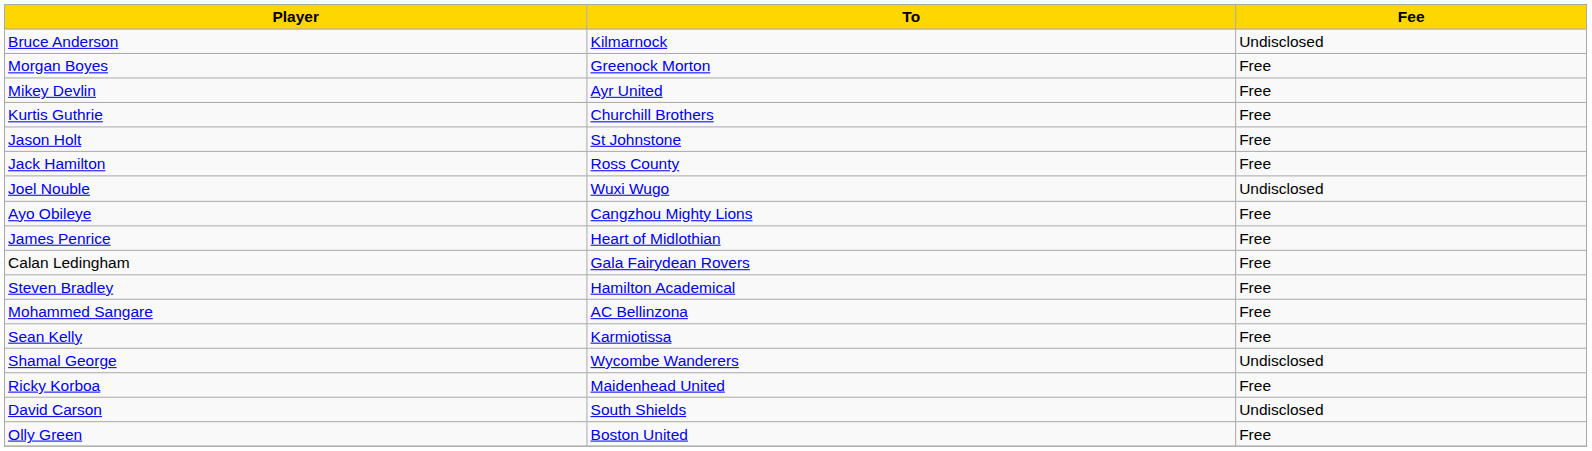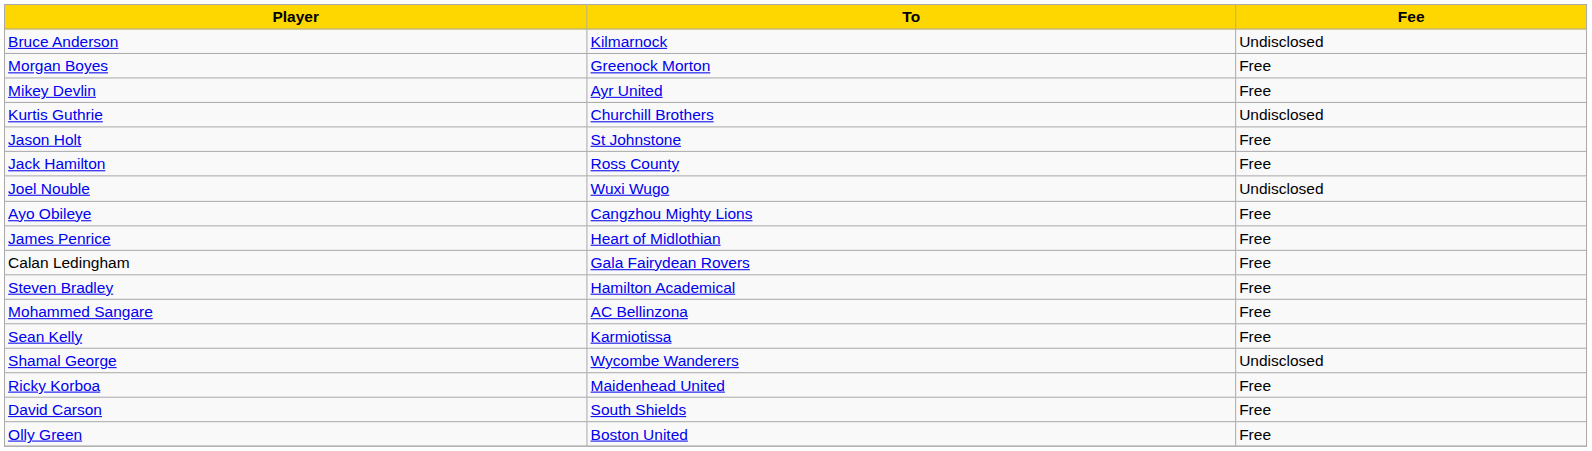 <table class="wikitable" style="text-align:left; font-size:95%;width:98%;">
 <tr>
 <th style="background:gold; color:black;">Player</th>
 <th style="background:gold; color:black;">To</th>
 <th style="background:gold; color:black;">Fee</th>
 </tr>
 <tr>
 <td> <a href='#'>Bruce Anderson</a></td>
 <td> <a href='#'>Kilmarnock</a></td>
 <td>Undisclosed</td>
 </tr>
 <tr>
 <td> <a href='#'>Morgan Boyes</a></td>
 <td> <a href='#'>Greenock Morton</a></td>
 <td>Free</td>
 </tr>
 <tr>
 <td> <a href='#'>Mikey Devlin</a></td>
 <td> <a href='#'>Ayr United</a></td>
 <td>Free</td>
 </tr>
 <tr>
 <td> <a href='#'>Kurtis Guthrie</a></td>
 <td> <a href='#'>Churchill Brothers</a></td>
-<td>Free</td>
+<td>Undisclosed</td>
 </tr>
 <tr>
 <td> <a href='#'>Jason Holt</a></td>
 <td> <a href='#'>St Johnstone</a></td>
 <td>Free</td>
 </tr>
 <tr>
 <td> <a href='#'>Jack Hamilton</a></td>
 <td> <a href='#'>Ross County</a></td>
 <td>Free</td>
 </tr>
 <tr>
 <td> <a href='#'>Joel Nouble</a></td>
 <td> <a href='#'>Wuxi Wugo</a></td>
 <td>Undisclosed</td>
 </tr>
 <tr>
 <td> <a href='#'>Ayo Obileye</a></td>
 <td> <a href='#'>Cangzhou Mighty Lions</a></td>
 <td>Free</td>
 </tr>
 <tr>
 <td> <a href='#'>James Penrice</a></td>
 <td> <a href='#'>Heart of Midlothian</a></td>
 <td>Free</td>
 </tr>
 <tr>
 <td> Calan Ledingham</td>
 <td> <a href='#'>Gala Fairydean Rovers</a></td>
 <td>Free</td>
 </tr>
 <tr>
 <td> <a href='#'>Steven Bradley</a></td>
 <td> <a href='#'>Hamilton Academical</a></td>
 <td>Free</td>
 </tr>
 <tr>
 <td> <a href='#'>Mohammed Sangare</a></td>
 <td> <a href='#'>AC Bellinzona</a></td>
 <td>Free</td>
 </tr>
 <tr>
 <td> <a href='#'>Sean Kelly</a></td>
 <td> <a href='#'>Karmiotissa</a></td>
 <td>Free</td>
 </tr>
 <tr>
 <td> <a href='#'>Shamal George</a></td>
 <td> <a href='#'>Wycombe Wanderers</a></td>
 <td>Undisclosed</td>
 </tr>
 <tr>
 <td> <a href='#'>Ricky Korboa</a></td>
 <td> <a href='#'>Maidenhead United</a></td>
 <td>Free</td>
 </tr>
 <tr>
 <td> <a href='#'>David Carson</a></td>
 <td> <a href='#'>South Shields</a></td>
-<td>Undisclosed</td>
+<td>Free</td>
 </tr>
 <tr>
 <td> <a href='#'>Olly Green</a></td>
 <td> <a href='#'>Boston United</a></td>
 <td>Free</td>
 </tr>
 <tr>
 </tr>
 </table>
